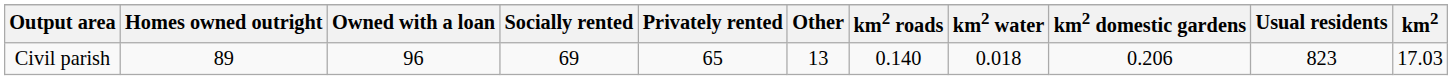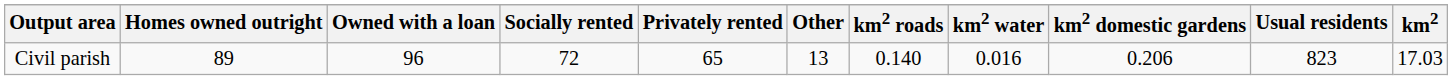 <table class="wikitable">
 <tr>
 </tr>
 <tr>
 <th>Output area</th>
 <th>Homes owned outright</th>
 <th>Owned with a loan</th>
 <th>Socially rented</th>
 <th>Privately rented</th>
 <th>Other</th>
 <th>km<sup>2</sup> roads</th>
 <th>km<sup>2</sup> water</th>
 <th>km<sup>2</sup> domestic gardens</th>
 <th>Usual residents</th>
 <th>km<sup>2</sup></th>
 </tr>
 <tr align=center>
 <td>Civil parish</td>
 <td>89</td>
 <td>96</td>
-<td>69</td>
+<td>72</td>
 <td>65</td>
 <td>13</td>
 <td>0.140</td>
-<td>0.018</td>
+<td>0.016</td>
 <td>0.206</td>
 <td>823</td>
 <td>17.03</td>
 </tr>
 </table>
